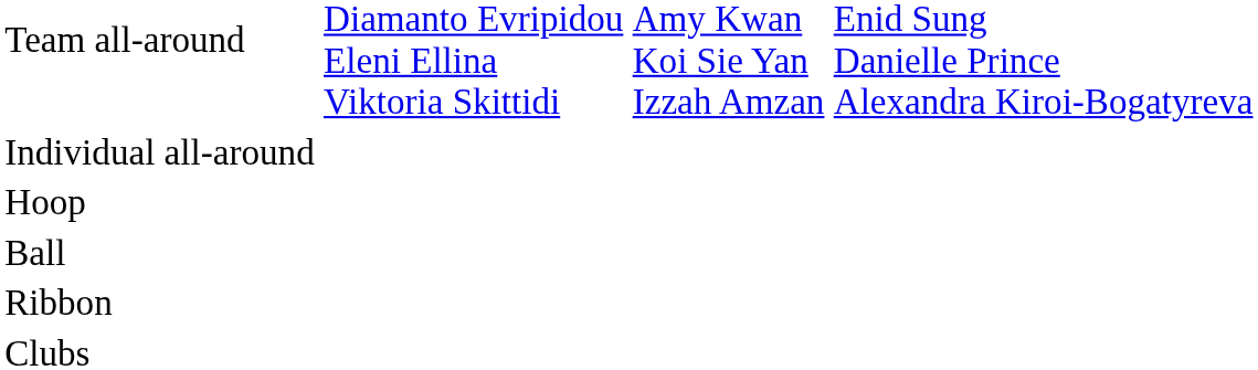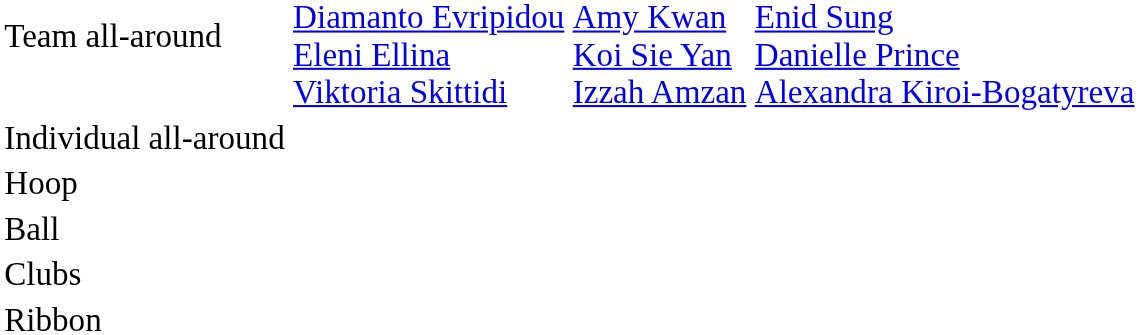 <table>
 <tr>
 <td>Team all-around<br></td>
 <td><br><a href='#'>Diamanto Evripidou</a><br><a href='#'>Eleni Ellina</a><br><a href='#'>Viktoria Skittidi</a></td>
 <td><br><a href='#'>Amy Kwan</a><br><a href='#'>Koi Sie Yan</a><br><a href='#'>Izzah Amzan</a></td>
 <td><br><a href='#'>Enid Sung</a><br><a href='#'>Danielle Prince</a><br><a href='#'>Alexandra Kiroi-Bogatyreva</a></td>
 </tr>
 <tr>
 <td>Individual all-around<br></td>
 <td></td>
 <td></td>
 <td></td>
 </tr>
 <tr>
 <td>Hoop<br></td>
 <td></td>
 <td></td>
 <td></td>
 </tr>
 <tr>
 <td>Ball<br></td>
 <td></td>
 <td></td>
 <td></td>
 </tr>
 <tr>
+<td>Clubs<br></td>
+<td></td>
+<td></td>
+<td></td>
+</tr>
+<tr>
 <td>Ribbon<br></td>
 <td></td>
 <td></td>
 <td></td>
 </tr>
-<tr>
-<td>Clubs<br></td>
-<td></td>
-<td></td>
-<td></td>
-</tr>
 </table>
